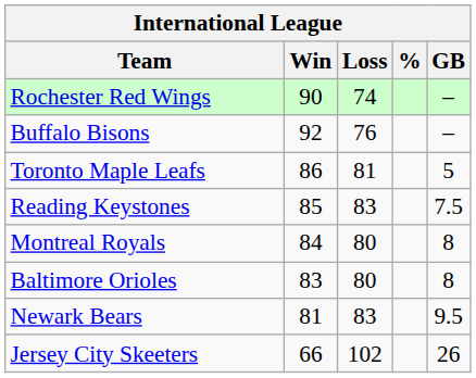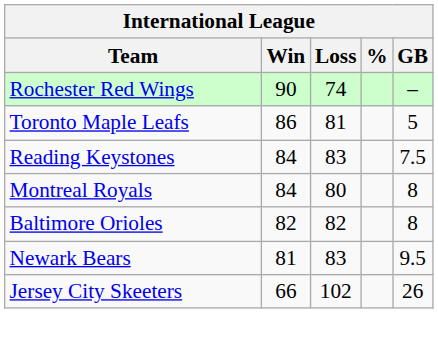 <table class="wikitable">
 <tr>
 <th colspan="5">International League</th>
 </tr>
 <tr>
 <th width="60%">Team</th>
 <th>Win</th>
 <th>Loss</th>
 <th>%</th>
 <th>GB</th>
 </tr>
 <tr align=center bgcolor=ccffcc>
 <td align=left><a href='#'>Rochester Red Wings</a></td>
 <td>90</td>
 <td>74</td>
 <td></td>
 <td>–</td>
 </tr>
 <tr align=center>
-<td align=left><a href='#'>Buffalo Bisons</a></td>
-<td>92</td>
-<td>76</td>
-<td></td>
-<td>–</td>
-</tr>
-<tr align=center>
 <td align=left><a href='#'>Toronto Maple Leafs</a></td>
 <td>86</td>
 <td>81</td>
 <td></td>
 <td>5</td>
 </tr>
 <tr align=center>
 <td align=left><a href='#'>Reading Keystones</a></td>
-<td>85</td>
+<td>84</td>
 <td>83</td>
 <td></td>
 <td>7.5</td>
 </tr>
 <tr align=center>
 <td align=left><a href='#'>Montreal Royals</a></td>
 <td>84</td>
 <td>80</td>
 <td></td>
 <td>8</td>
 </tr>
 <tr align=center>
 <td align=left><a href='#'>Baltimore Orioles</a></td>
-<td>83</td>
-<td>80</td>
+<td>82</td>
+<td>82</td>
 <td></td>
 <td>8</td>
 </tr>
 <tr align=center>
 <td align=left><a href='#'>Newark Bears</a></td>
 <td>81</td>
 <td>83</td>
 <td></td>
 <td>9.5</td>
 </tr>
 <tr align=center>
 <td align=left><a href='#'>Jersey City Skeeters</a></td>
 <td>66</td>
 <td>102</td>
 <td></td>
 <td>26</td>
 </tr>
 </table>
